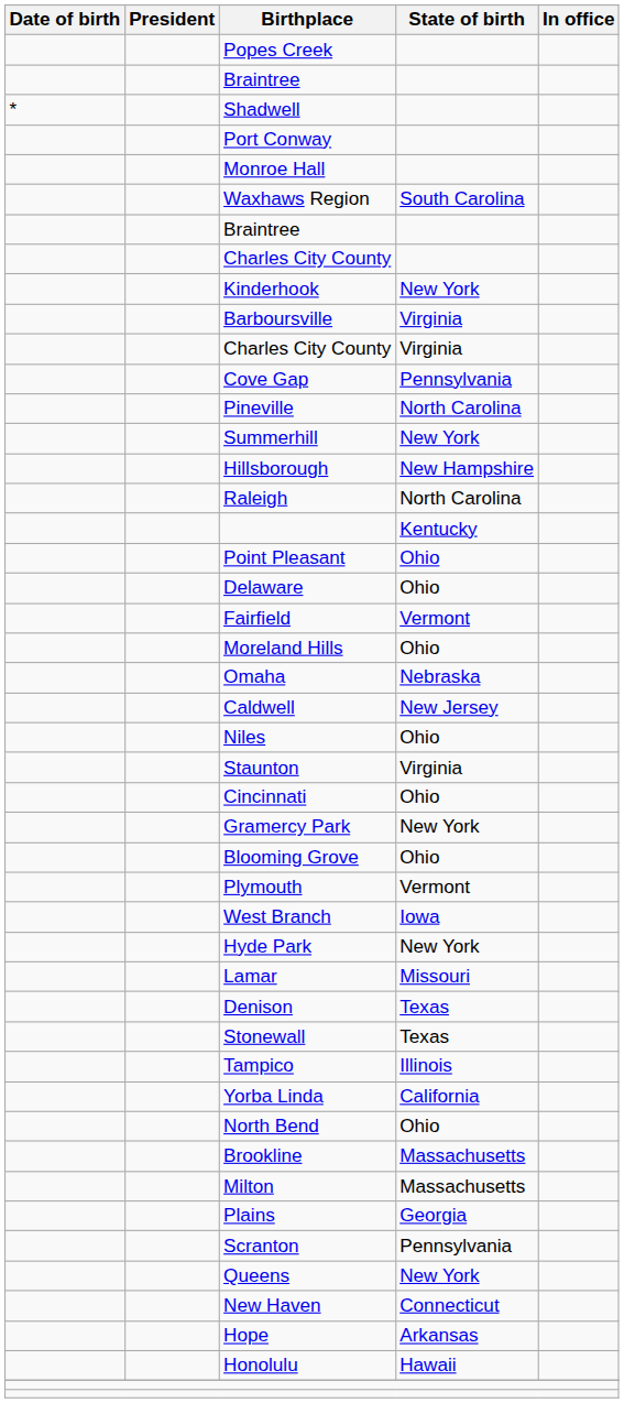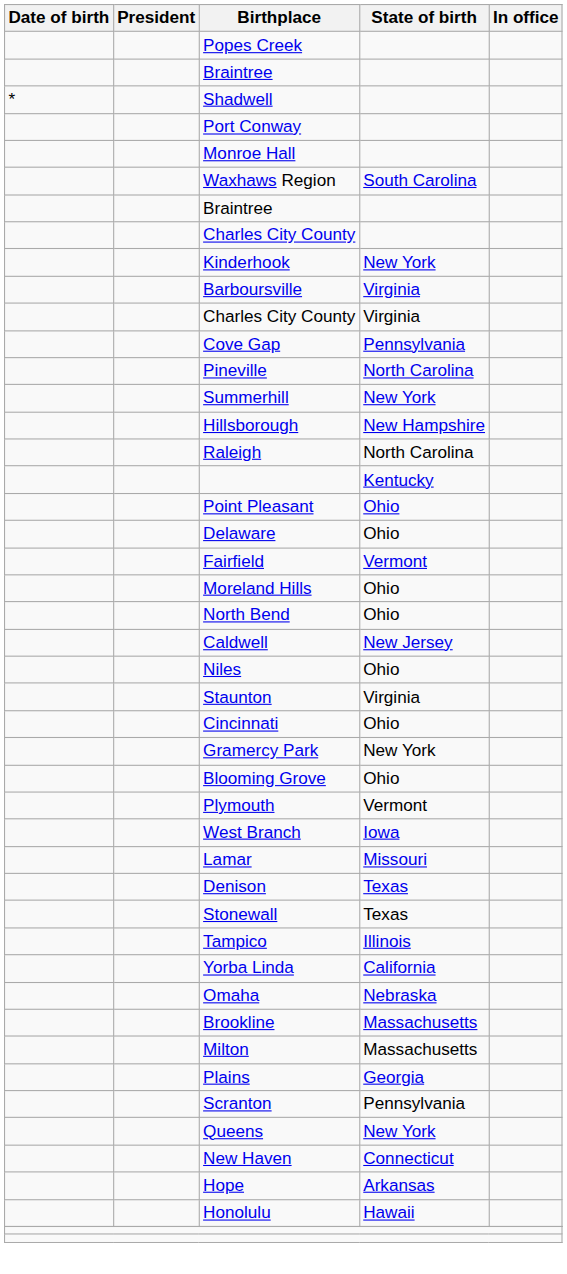 <table class="wikitable sortable">
 <tr>
 <th>Date of birth</th>
 <th>President</th>
 <th>Birthplace</th>
 <th>State of birth</th>
 <th>In office</th>
 </tr>
 <tr>
 <td></td>
 <td></td>
 <td><a href='#'>Popes Creek</a></td>
 <td></td>
 <td></td>
 </tr>
 <tr>
 <td></td>
 <td></td>
 <td><a href='#'>Braintree</a></td>
 <td></td>
 <td></td>
 </tr>
 <tr>
 <td>*</td>
 <td></td>
 <td><a href='#'>Shadwell</a></td>
 <td></td>
 <td></td>
 </tr>
 <tr>
 <td></td>
 <td></td>
 <td><a href='#'>Port Conway</a></td>
 <td></td>
 <td></td>
 </tr>
 <tr>
 <td></td>
 <td></td>
 <td><a href='#'>Monroe Hall</a></td>
 <td></td>
 <td></td>
 </tr>
 <tr>
 <td></td>
 <td></td>
 <td><a href='#'>Waxhaws</a> Region</td>
 <td><a href='#'>South Carolina</a></td>
 <td></td>
 </tr>
 <tr>
 <td></td>
 <td></td>
 <td>Braintree</td>
 <td></td>
 <td></td>
 </tr>
 <tr>
 <td></td>
 <td></td>
 <td><a href='#'>Charles City County</a></td>
 <td></td>
 <td></td>
 </tr>
 <tr>
 <td></td>
 <td></td>
 <td><a href='#'>Kinderhook</a></td>
 <td><a href='#'>New York</a></td>
 <td></td>
 </tr>
 <tr>
 <td></td>
 <td></td>
 <td><a href='#'>Barboursville</a></td>
 <td><a href='#'>Virginia</a></td>
 <td></td>
 </tr>
 <tr>
 <td></td>
 <td></td>
 <td>Charles City County</td>
 <td>Virginia</td>
 <td></td>
 </tr>
 <tr>
 <td></td>
 <td></td>
 <td><a href='#'>Cove Gap</a></td>
 <td><a href='#'>Pennsylvania</a></td>
 <td></td>
 </tr>
 <tr>
 <td></td>
 <td></td>
 <td><a href='#'>Pineville</a></td>
 <td><a href='#'>North Carolina</a></td>
 <td></td>
 </tr>
 <tr>
 <td></td>
 <td></td>
 <td><a href='#'>Summerhill</a></td>
 <td><a href='#'>New York</a></td>
 <td></td>
 </tr>
 <tr>
 <td></td>
 <td></td>
 <td><a href='#'>Hillsborough</a></td>
 <td><a href='#'>New Hampshire</a></td>
 <td></td>
 </tr>
 <tr>
 <td></td>
 <td></td>
 <td><a href='#'>Raleigh</a></td>
 <td>North Carolina</td>
 <td></td>
 </tr>
 <tr>
 <td></td>
 <td></td>
 <td></td>
 <td><a href='#'>Kentucky</a></td>
 <td></td>
 </tr>
 <tr>
 <td></td>
 <td></td>
 <td><a href='#'>Point Pleasant</a></td>
 <td><a href='#'>Ohio</a></td>
 <td></td>
 </tr>
 <tr>
 <td></td>
 <td></td>
 <td><a href='#'>Delaware</a></td>
 <td>Ohio</td>
 <td></td>
 </tr>
 <tr>
 <td></td>
 <td></td>
 <td><a href='#'>Fairfield</a></td>
 <td><a href='#'>Vermont</a></td>
 <td></td>
 </tr>
 <tr>
 <td></td>
 <td></td>
 <td><a href='#'>Moreland Hills</a></td>
 <td>Ohio</td>
 <td></td>
 </tr>
 <tr>
 <td></td>
 <td></td>
-<td><a href='#'>Omaha</a></td>
-<td><a href='#'>Nebraska</a></td>
+<td><a href='#'>North Bend</a></td>
+<td>Ohio</td>
 <td></td>
 </tr>
 <tr>
 <td></td>
 <td></td>
 <td><a href='#'>Caldwell</a></td>
 <td><a href='#'>New Jersey</a></td>
 <td><br></td>
 </tr>
 <tr>
 <td></td>
 <td></td>
 <td><a href='#'>Niles</a></td>
 <td>Ohio</td>
 <td></td>
 </tr>
 <tr>
 <td></td>
 <td></td>
 <td><a href='#'>Staunton</a></td>
 <td>Virginia</td>
 <td></td>
 </tr>
 <tr>
 <td nowrap></td>
 <td></td>
 <td><a href='#'>Cincinnati</a></td>
 <td>Ohio</td>
 <td></td>
 </tr>
 <tr>
 <td></td>
 <td></td>
 <td><a href='#'>Gramercy Park</a></td>
 <td>New York</td>
 <td></td>
 </tr>
 <tr>
 <td></td>
 <td></td>
 <td><a href='#'>Blooming Grove</a></td>
 <td>Ohio</td>
 <td></td>
 </tr>
 <tr>
 <td></td>
 <td></td>
 <td><a href='#'>Plymouth</a></td>
 <td>Vermont</td>
 <td></td>
 </tr>
 <tr>
 <td></td>
 <td></td>
 <td><a href='#'>West Branch</a></td>
 <td><a href='#'>Iowa</a></td>
 <td></td>
 </tr>
 <tr>
 <td></td>
 <td></td>
-<td><a href='#'>Hyde Park</a></td>
-<td>New York</td>
-<td></td>
-</tr>
-<tr>
-<td></td>
-<td></td>
 <td><a href='#'>Lamar</a></td>
 <td><a href='#'>Missouri</a></td>
 <td></td>
 </tr>
 <tr>
 <td></td>
 <td></td>
 <td><a href='#'>Denison</a></td>
 <td><a href='#'>Texas</a></td>
 <td></td>
 </tr>
 <tr>
 <td></td>
 <td></td>
 <td><a href='#'>Stonewall</a></td>
 <td>Texas</td>
 <td></td>
 </tr>
 <tr>
 <td></td>
 <td></td>
 <td><a href='#'>Tampico</a></td>
 <td><a href='#'>Illinois</a></td>
 <td></td>
 </tr>
 <tr>
 <td></td>
 <td></td>
 <td><a href='#'>Yorba Linda</a></td>
 <td><a href='#'>California</a></td>
 <td></td>
 </tr>
 <tr>
 <td></td>
 <td></td>
-<td><a href='#'>North Bend</a></td>
-<td>Ohio</td>
+<td><a href='#'>Omaha</a></td>
+<td><a href='#'>Nebraska</a></td>
 <td></td>
 </tr>
 <tr>
 <td></td>
 <td></td>
 <td><a href='#'>Brookline</a></td>
 <td><a href='#'>Massachusetts</a></td>
 <td></td>
 </tr>
 <tr>
 <td></td>
 <td></td>
 <td><a href='#'>Milton</a></td>
 <td>Massachusetts</td>
 <td></td>
 </tr>
 <tr>
 <td></td>
 <td></td>
 <td><a href='#'>Plains</a></td>
 <td><a href='#'>Georgia</a></td>
 <td></td>
 </tr>
 <tr>
 <td></td>
 <td></td>
 <td><a href='#'>Scranton</a></td>
 <td>Pennsylvania</td>
 <td></td>
 </tr>
 <tr>
 <td></td>
 <td></td>
 <td><a href='#'>Queens</a></td>
 <td><a href='#'>New York</a></td>
 <td><br></td>
 </tr>
 <tr>
 <td></td>
 <td></td>
 <td><a href='#'>New Haven</a></td>
 <td><a href='#'>Connecticut</a></td>
 <td></td>
 </tr>
 <tr>
 <td></td>
 <td></td>
 <td><a href='#'>Hope</a></td>
 <td><a href='#'>Arkansas</a></td>
 <td></td>
 </tr>
 <tr>
 <td></td>
 <td></td>
 <td><a href='#'>Honolulu</a></td>
 <td><a href='#'>Hawaii</a></td>
 <td></td>
 </tr>
 <tr style="background:#ffffff;">
 </tr>
 <tr class="sortbottom">
 <td colspan="5" style="text-align:center;"><small><strong></strong></small></td>
 </tr>
 <tr class="sortbottom">
 <td colspan="5" style="text-align:center;"><small><strong></strong></small></td>
 </tr>
 </table>
